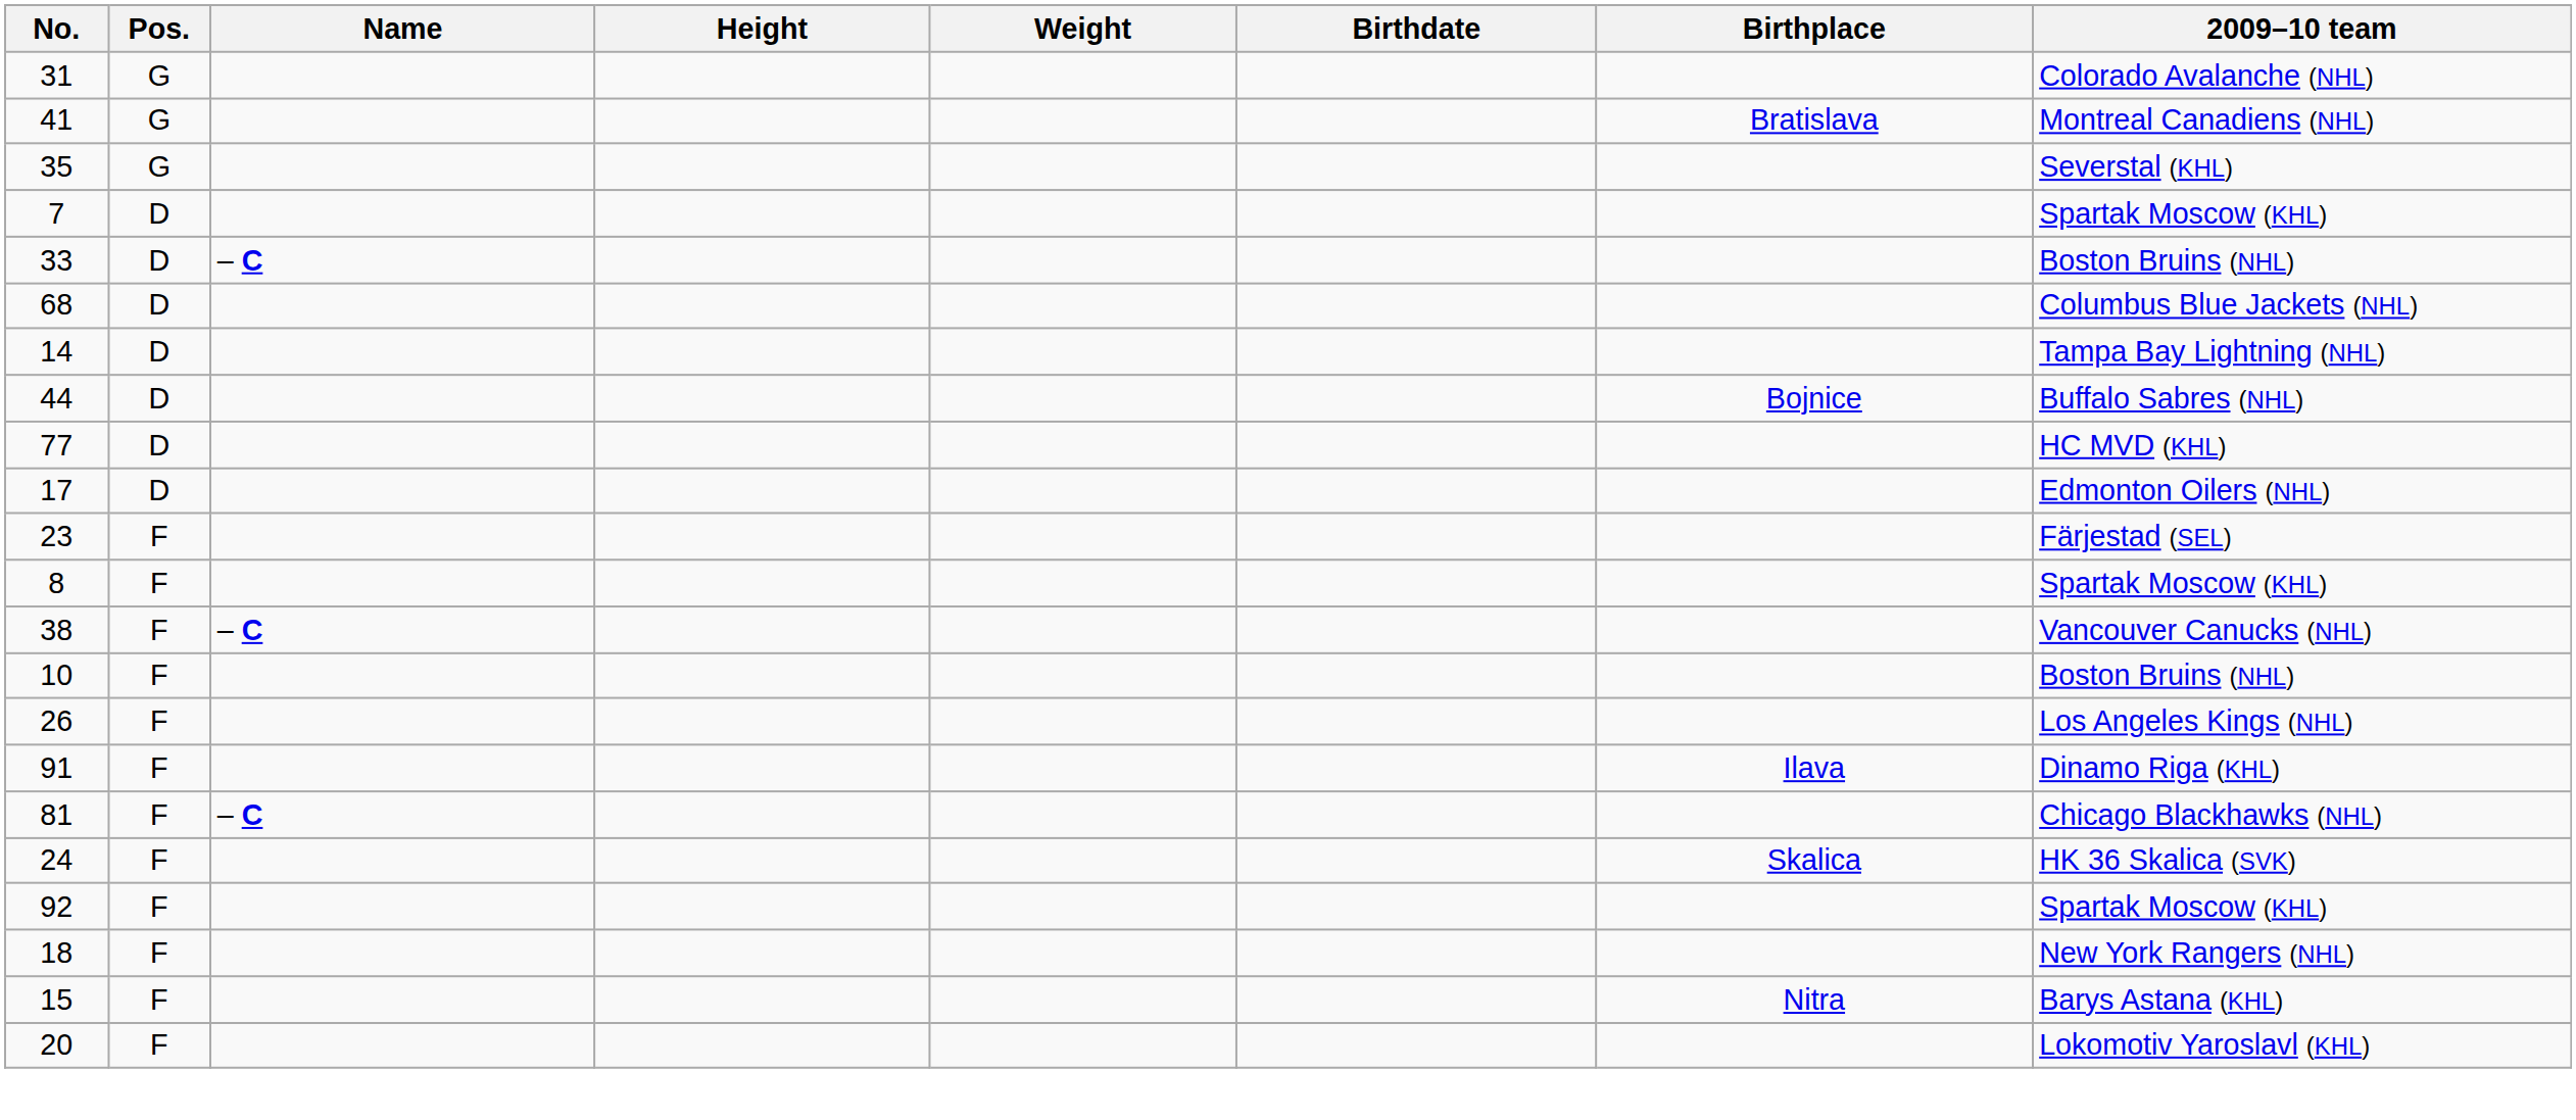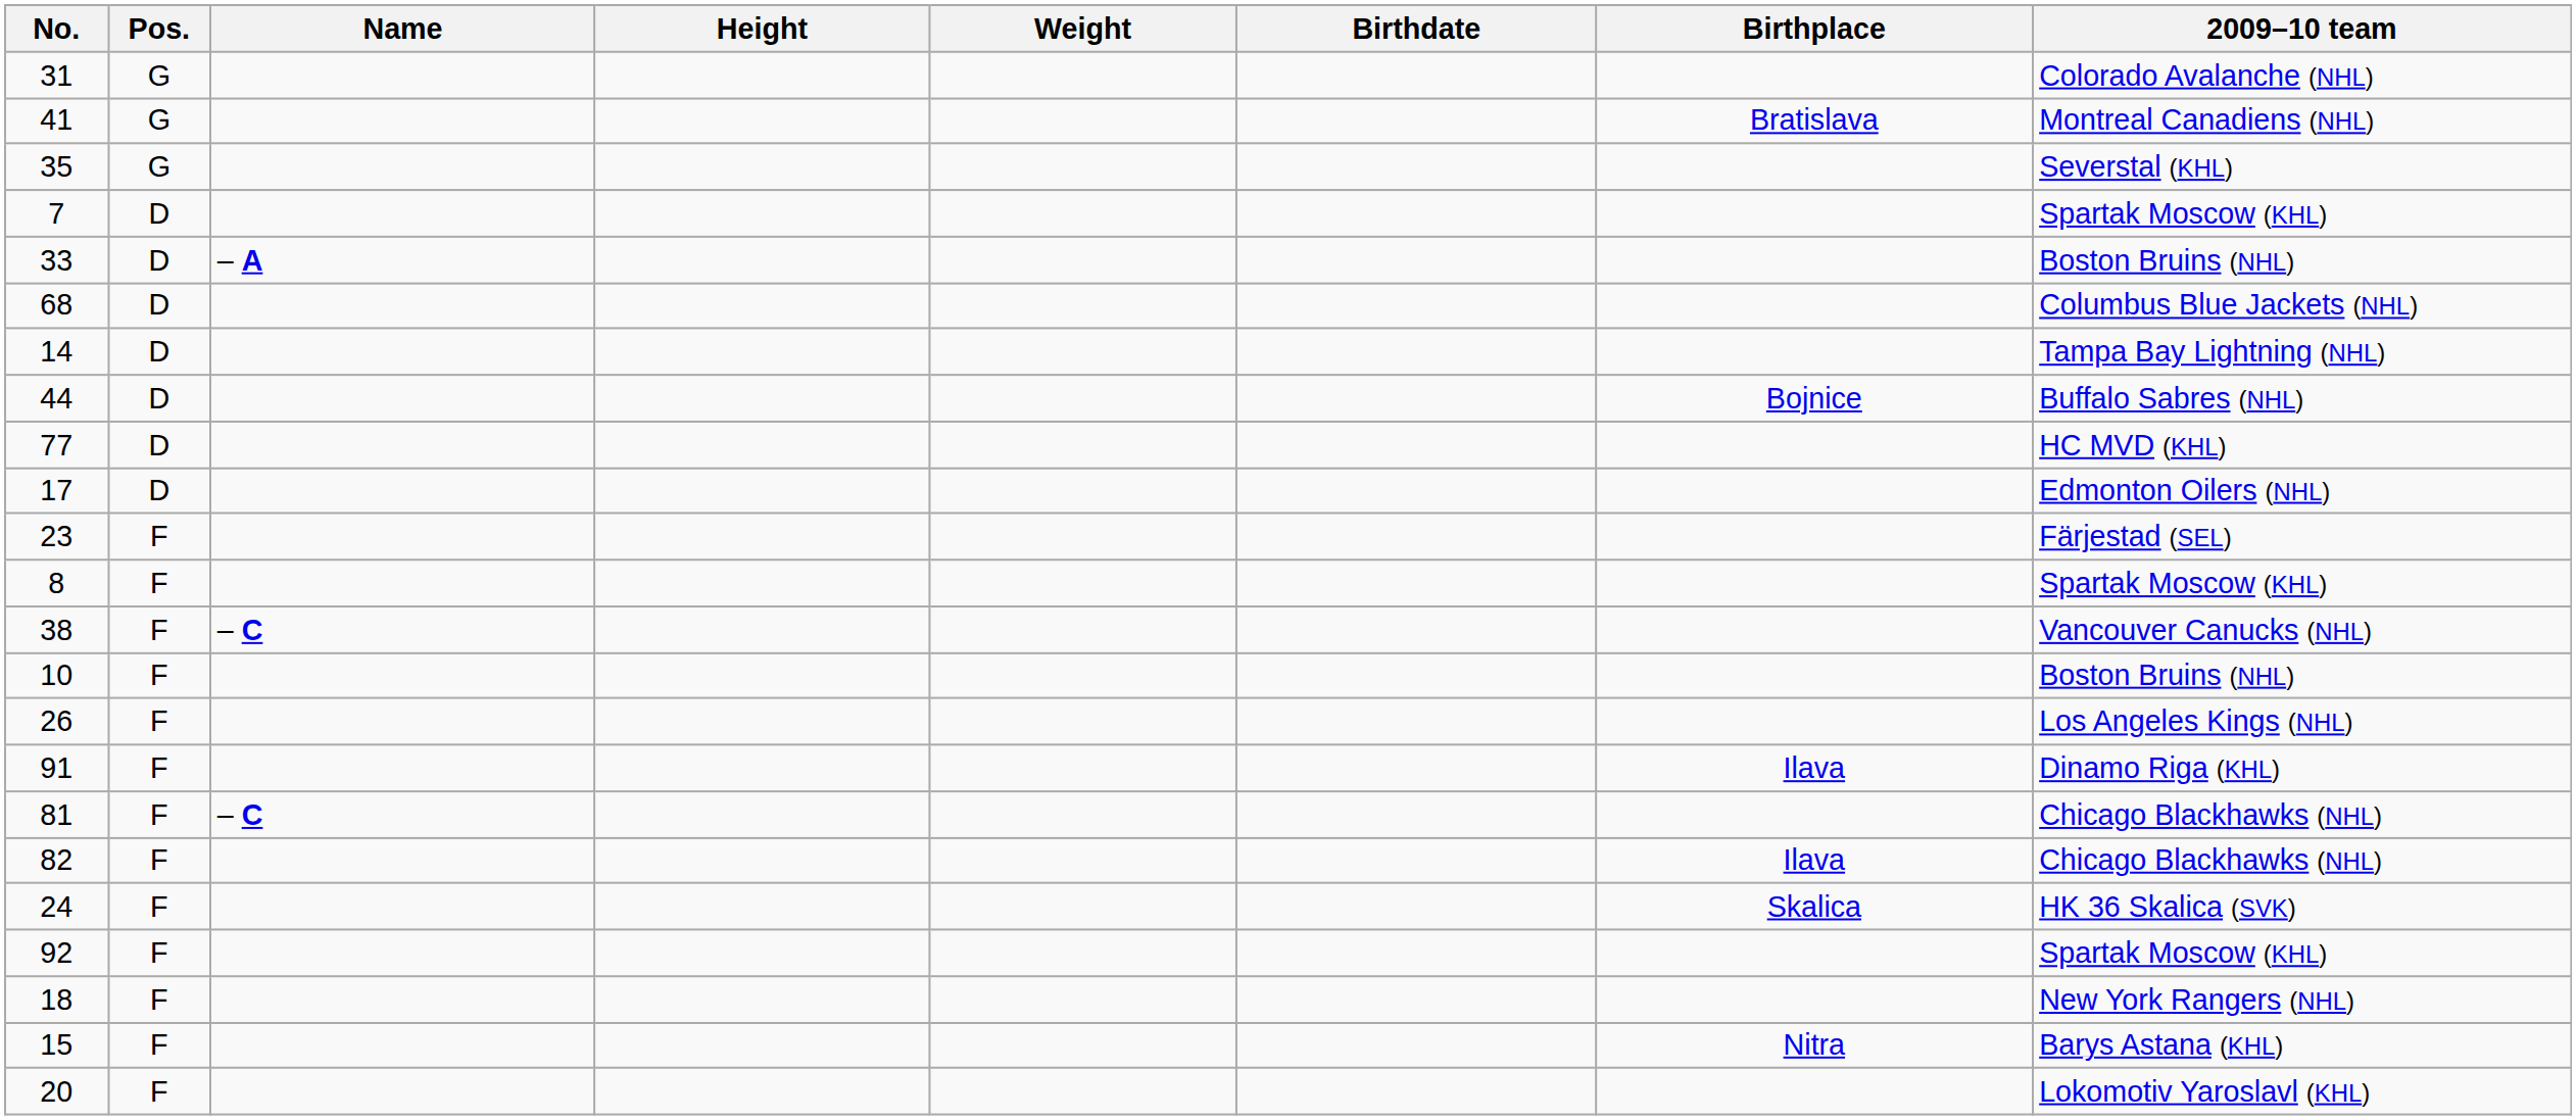 <table class="wikitable sortable" style="width:100%;font-size: 90%; text-align: center;">
 <tr>
 <th style="width:  4%;">No.</th>
 <th style="width:  4%;">Pos.</th>
 <th style="width: 15%;">Name</th>
 <th style="width: 13%;">Height</th>
 <th style="width: 12%;">Weight</th>
 <th style="width: 14%;">Birthdate</th>
 <th style="width: 17%;">Birthplace</th>
 <th style="width: 21%;">2009–10 team</th>
 </tr>
 <tr>
 <td>31</td>
 <td>G</td>
 <td style="text-align:left;"></td>
 <td></td>
 <td></td>
 <td style="text-align:right;"></td>
 <td></td>
 <td style="text-align:left;"> <a href='#'>Colorado Avalanche</a> <small>(<a href='#'>NHL</a>)</small></td>
 </tr>
 <tr>
 <td>41</td>
 <td>G</td>
 <td style="text-align:left;"></td>
 <td></td>
 <td></td>
 <td style="text-align:right;"></td>
 <td><a href='#'>Bratislava</a></td>
 <td style="text-align:left;"> <a href='#'>Montreal Canadiens</a> <small>(<a href='#'>NHL</a>)</small></td>
 </tr>
 <tr>
 <td>35</td>
 <td>G</td>
 <td style="text-align:left;"></td>
 <td></td>
 <td></td>
 <td style="text-align:right;"></td>
 <td></td>
 <td style="text-align:left;"> <a href='#'>Severstal</a> <small>(<a href='#'>KHL</a>)</small></td>
 </tr>
 <tr>
 <td>7</td>
 <td>D</td>
 <td style="text-align:left;"></td>
 <td></td>
 <td></td>
 <td style="text-align:right;"></td>
 <td></td>
 <td style="text-align:left;"> <a href='#'>Spartak Moscow</a> <small>(<a href='#'>KHL</a>)</small></td>
 </tr>
 <tr>
 <td>33</td>
 <td>D</td>
-<td style="text-align:left;"> – <strong><a href='#'>C</a></strong></td>
+<td style="text-align:left;"> – <strong><a href='#'>A</a></strong></td>
 <td></td>
 <td></td>
 <td style="text-align:right;"></td>
 <td></td>
 <td style="text-align:left;"> <a href='#'>Boston Bruins</a> <small>(<a href='#'>NHL</a>)</small></td>
 </tr>
 <tr>
 <td>68</td>
 <td>D</td>
 <td style="text-align:left;"></td>
 <td></td>
 <td></td>
 <td style="text-align:right;"></td>
 <td></td>
 <td style="text-align:left;"> <a href='#'>Columbus Blue Jackets</a> <small>(<a href='#'>NHL</a>)</small></td>
 </tr>
 <tr>
 <td>14</td>
 <td>D</td>
 <td style="text-align:left;"></td>
 <td></td>
 <td></td>
 <td style="text-align:right;"></td>
 <td></td>
 <td style="text-align:left;"> <a href='#'>Tampa Bay Lightning</a> <small>(<a href='#'>NHL</a>)</small></td>
 </tr>
 <tr>
 <td>44</td>
 <td>D</td>
 <td style="text-align:left;"></td>
 <td></td>
 <td></td>
 <td style="text-align:right;"></td>
 <td><a href='#'>Bojnice</a></td>
 <td style="text-align:left;"> <a href='#'>Buffalo Sabres</a> <small>(<a href='#'>NHL</a>)</small></td>
 </tr>
 <tr>
 <td>77</td>
 <td>D</td>
 <td style="text-align:left;"></td>
 <td></td>
 <td></td>
 <td style="text-align:right;"></td>
 <td></td>
 <td style="text-align:left;"> <a href='#'>HC MVD</a> <small>(<a href='#'>KHL</a>)</small></td>
 </tr>
 <tr>
 <td>17</td>
 <td>D</td>
 <td style="text-align:left;"></td>
 <td></td>
 <td></td>
 <td style="text-align:right;"></td>
 <td></td>
 <td style="text-align:left;"> <a href='#'>Edmonton Oilers</a> <small>(<a href='#'>NHL</a>)</small></td>
 </tr>
 <tr>
 <td>23</td>
 <td>F</td>
 <td style="text-align:left;"></td>
 <td></td>
 <td></td>
 <td style="text-align:right;"></td>
 <td></td>
 <td style="text-align:left;"> <a href='#'>Färjestad</a> <small>(<a href='#'>SEL</a>)</small></td>
 </tr>
 <tr>
 <td>8</td>
 <td>F</td>
 <td style="text-align:left;"></td>
 <td></td>
 <td></td>
 <td style="text-align:right;"></td>
 <td></td>
 <td style="text-align:left;"> <a href='#'>Spartak Moscow</a> <small>(<a href='#'>KHL</a>)</small></td>
 </tr>
 <tr>
 <td>38</td>
 <td>F</td>
 <td style="text-align:left;"> – <strong><a href='#'>C</a></strong></td>
 <td></td>
 <td></td>
 <td style="text-align:right;"></td>
 <td></td>
 <td style="text-align:left;"> <a href='#'>Vancouver Canucks</a> <small>(<a href='#'>NHL</a>)</small></td>
 </tr>
 <tr>
 <td>10</td>
 <td>F</td>
 <td style="text-align:left;"></td>
 <td></td>
 <td></td>
 <td style="text-align:right;"></td>
 <td></td>
 <td style="text-align:left;"> <a href='#'>Boston Bruins</a> <small>(<a href='#'>NHL</a>)</small></td>
 </tr>
 <tr>
 <td>26</td>
 <td>F</td>
 <td style="text-align:left;"></td>
 <td></td>
 <td></td>
 <td style="text-align:right;"></td>
 <td></td>
 <td style="text-align:left;"> <a href='#'>Los Angeles Kings</a> <small>(<a href='#'>NHL</a>)</small></td>
 </tr>
 <tr>
 <td>91</td>
 <td>F</td>
 <td style="text-align:left;"></td>
 <td></td>
 <td></td>
 <td style="text-align:right;"></td>
 <td><a href='#'>Ilava</a></td>
 <td style="text-align:left;"> <a href='#'>Dinamo Riga</a> <small>(<a href='#'>KHL</a>)</small></td>
 </tr>
 <tr>
 <td>81</td>
 <td>F</td>
 <td style="text-align:left;"> – <strong><a href='#'>C</a></strong></td>
 <td></td>
 <td></td>
 <td style="text-align:right;"></td>
 <td></td>
 <td style="text-align:left;"> <a href='#'>Chicago Blackhawks</a> <small>(<a href='#'>NHL</a>)</small></td>
 </tr>
 <tr>
+<td>82</td>
+<td>F</td>
+<td style="text-align:left;"></td>
+<td></td>
+<td></td>
+<td style="text-align:right;"></td>
+<td><a href='#'>Ilava</a></td>
+<td style="text-align:left;"> <a href='#'>Chicago Blackhawks</a> <small>(<a href='#'>NHL</a>)</small></td>
+</tr>
+<tr>
 <td>24</td>
 <td>F</td>
 <td style="text-align:left;"></td>
 <td></td>
 <td></td>
 <td style="text-align:right;"></td>
 <td><a href='#'>Skalica</a></td>
 <td style="text-align:left;"> <a href='#'>HK 36 Skalica</a> <small>(<a href='#'>SVK</a>)</small></td>
 </tr>
 <tr>
 <td>92</td>
 <td>F</td>
 <td style="text-align:left;"></td>
 <td></td>
 <td></td>
 <td style="text-align:right;"></td>
 <td></td>
 <td style="text-align:left;"> <a href='#'>Spartak Moscow</a> <small>(<a href='#'>KHL</a>)</small></td>
 </tr>
 <tr>
 <td>18</td>
 <td>F</td>
 <td style="text-align:left;"></td>
 <td></td>
 <td></td>
 <td style="text-align:right;"></td>
 <td></td>
 <td style="text-align:left;"> <a href='#'>New York Rangers</a> <small>(<a href='#'>NHL</a>)</small></td>
 </tr>
 <tr>
 <td>15</td>
 <td>F</td>
 <td style="text-align:left;"></td>
 <td></td>
 <td></td>
 <td style="text-align:right;"></td>
 <td><a href='#'>Nitra</a></td>
 <td style="text-align:left;"> <a href='#'>Barys Astana</a> <small>(<a href='#'>KHL</a>)</small></td>
 </tr>
 <tr>
 <td>20</td>
 <td>F</td>
 <td style="text-align:left;"></td>
 <td></td>
 <td></td>
 <td style="text-align:right;"></td>
 <td></td>
 <td style="text-align:left;"> <a href='#'>Lokomotiv Yaroslavl</a> <small>(<a href='#'>KHL</a>)</small></td>
 </tr>
 </table>
